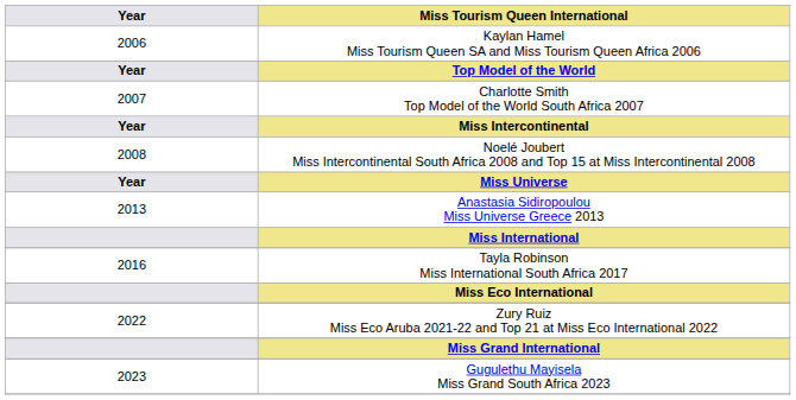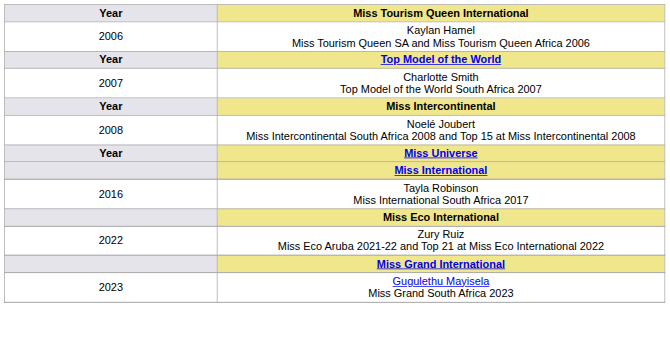 <table class="wikitable" style="margin: 0 1em 0 0; background: white; font-size: 90%;">
 <tr>
 <th style="background:#e4e4ea; width:10%;">Year</th>
 <th style="background:khaki; width:21%;">Miss Tourism Queen International</th>
 </tr>
 <tr style="text-align:center;">
 <td>2006</td>
 <td>Kaylan Hamel<br>Miss Tourism Queen SA and Miss Tourism Queen Africa 2006<br></td>
 </tr>
 <tr>
 <th style="background:#e4e4ea; width:10%;">Year</th>
 <th style="background:khaki; width:21%;"><a href='#'>Top Model of the World</a></th>
 </tr>
 <tr style="text-align:center;">
 <td>2007</td>
 <td>Charlotte Smith<br>Top Model of the World South Africa 2007<br></td>
 </tr>
 <tr>
 <th style="background:#e4e4ea; width:10%;">Year</th>
 <th style="background:khaki; width:21%;">Miss Intercontinental</th>
 </tr>
 <tr style="text-align:center;">
 <td>2008</td>
 <td>Noelé Joubert<br>Miss Intercontinental South Africa 2008 and Top 15 at Miss Intercontinental 2008<br></td>
 </tr>
 <tr>
 <th style="background:#e4e4ea; width:10%;">Year</th>
 <th style="background:khaki; width:21%;"><a href='#'>Miss Universe</a></th>
-</tr>
-<tr style="text-align:center;">
-<td>2013</td>
-<td><a href='#'>Anastasia Sidiropoulou</a><br><a href='#'>Miss Universe Greece</a> 2013<br></td>
 </tr>
 <tr>
 <th style="background:#e4e4ea; width:10%;"></th>
 <th style="background:khaki; width:21%;"><a href='#'>Miss International</a></th>
 </tr>
 <tr style="text-align:center;">
 </tr>
 <tr style="text-align:center;">
 <td>2016</td>
 <td>Tayla Robinson<br>Miss International South Africa 2017<br></td>
 </tr>
 <tr>
 <th style="background:#e4e4ea; width:10%;"></th>
 <th style="background:khaki; width:21%;">Miss Eco International</th>
 </tr>
 <tr style="text-align:center;">
 </tr>
 <tr style="text-align:center;">
 <td>2022</td>
 <td>Zury Ruiz<br>Miss Eco Aruba 2021-22 and Top 21 at Miss Eco International 2022<br></td>
 </tr>
 <tr>
 </tr>
 <tr>
 <th style="background:#e4e4ea; width:10%;"></th>
 <th style="background:khaki; width:21%;"><a href='#'>Miss Grand International</a></th>
 </tr>
 <tr style="text-align:center;">
 </tr>
 <tr style="text-align:center;">
 <td>2023</td>
 <td><a href='#'>Gugulethu Mayisela</a><br>Miss Grand South Africa 2023<br></td>
 </tr>
 <tr>
 </tr>
 <tr style="text-align:center;">
 </tr>
 </table>
